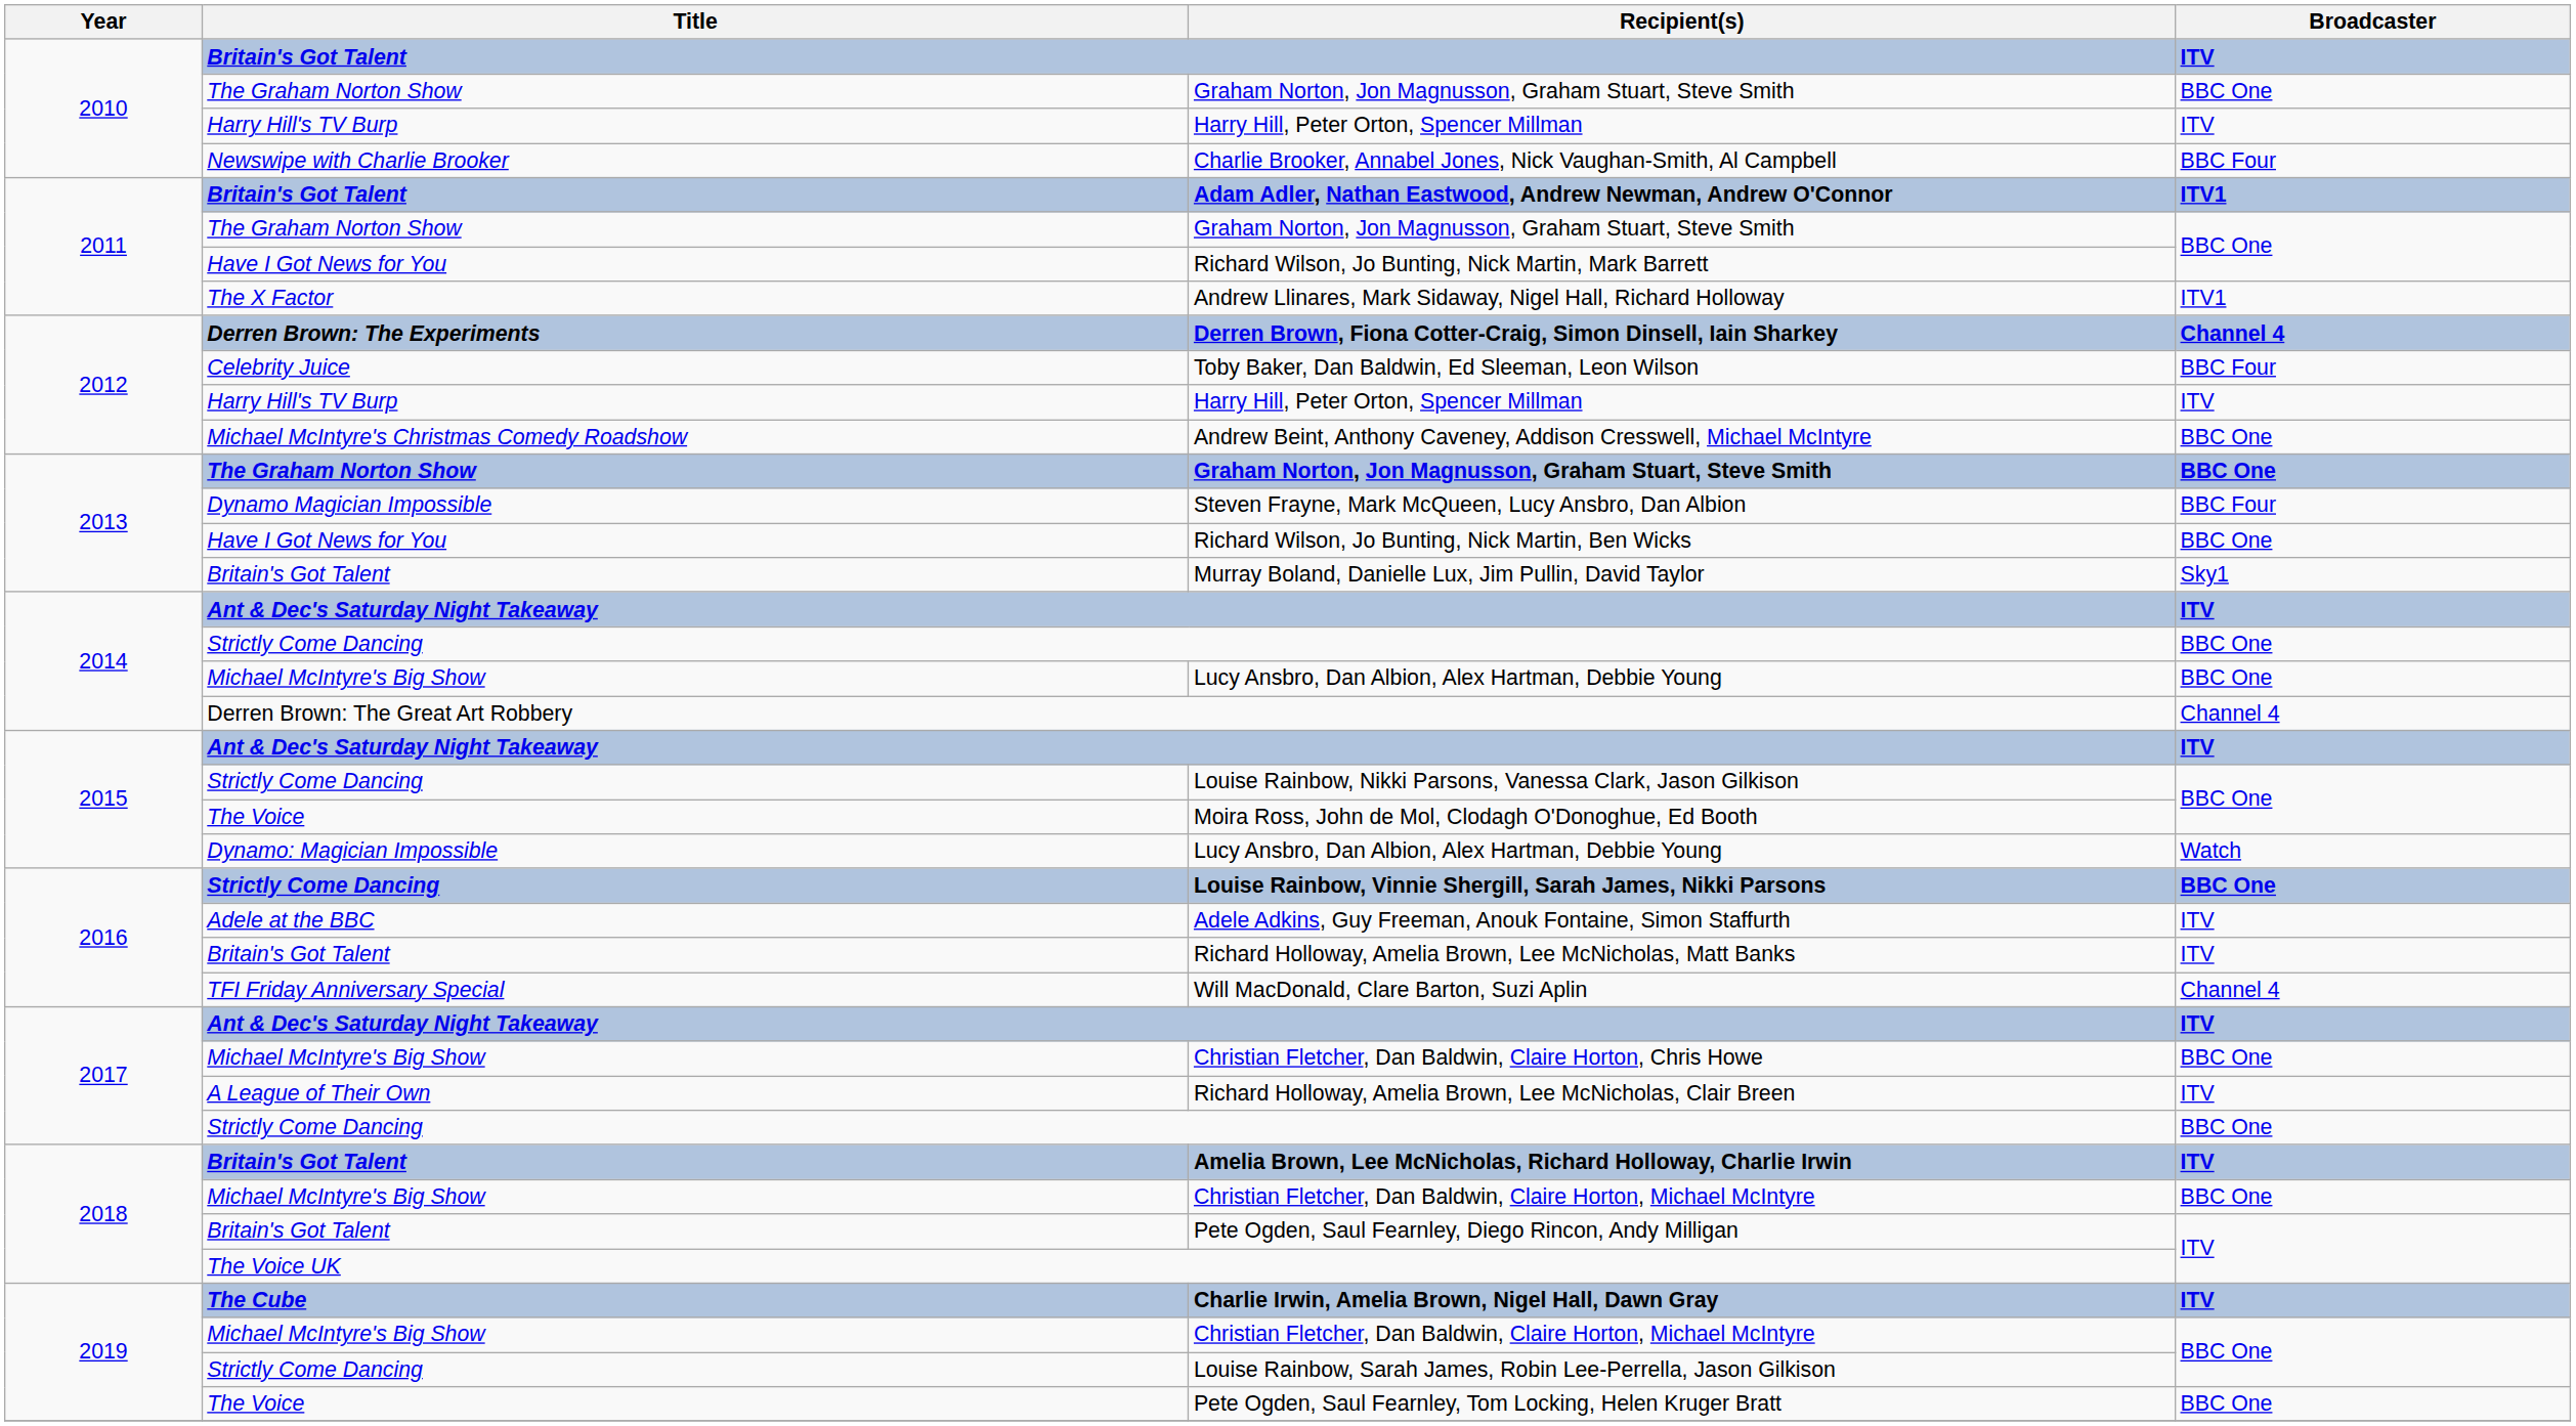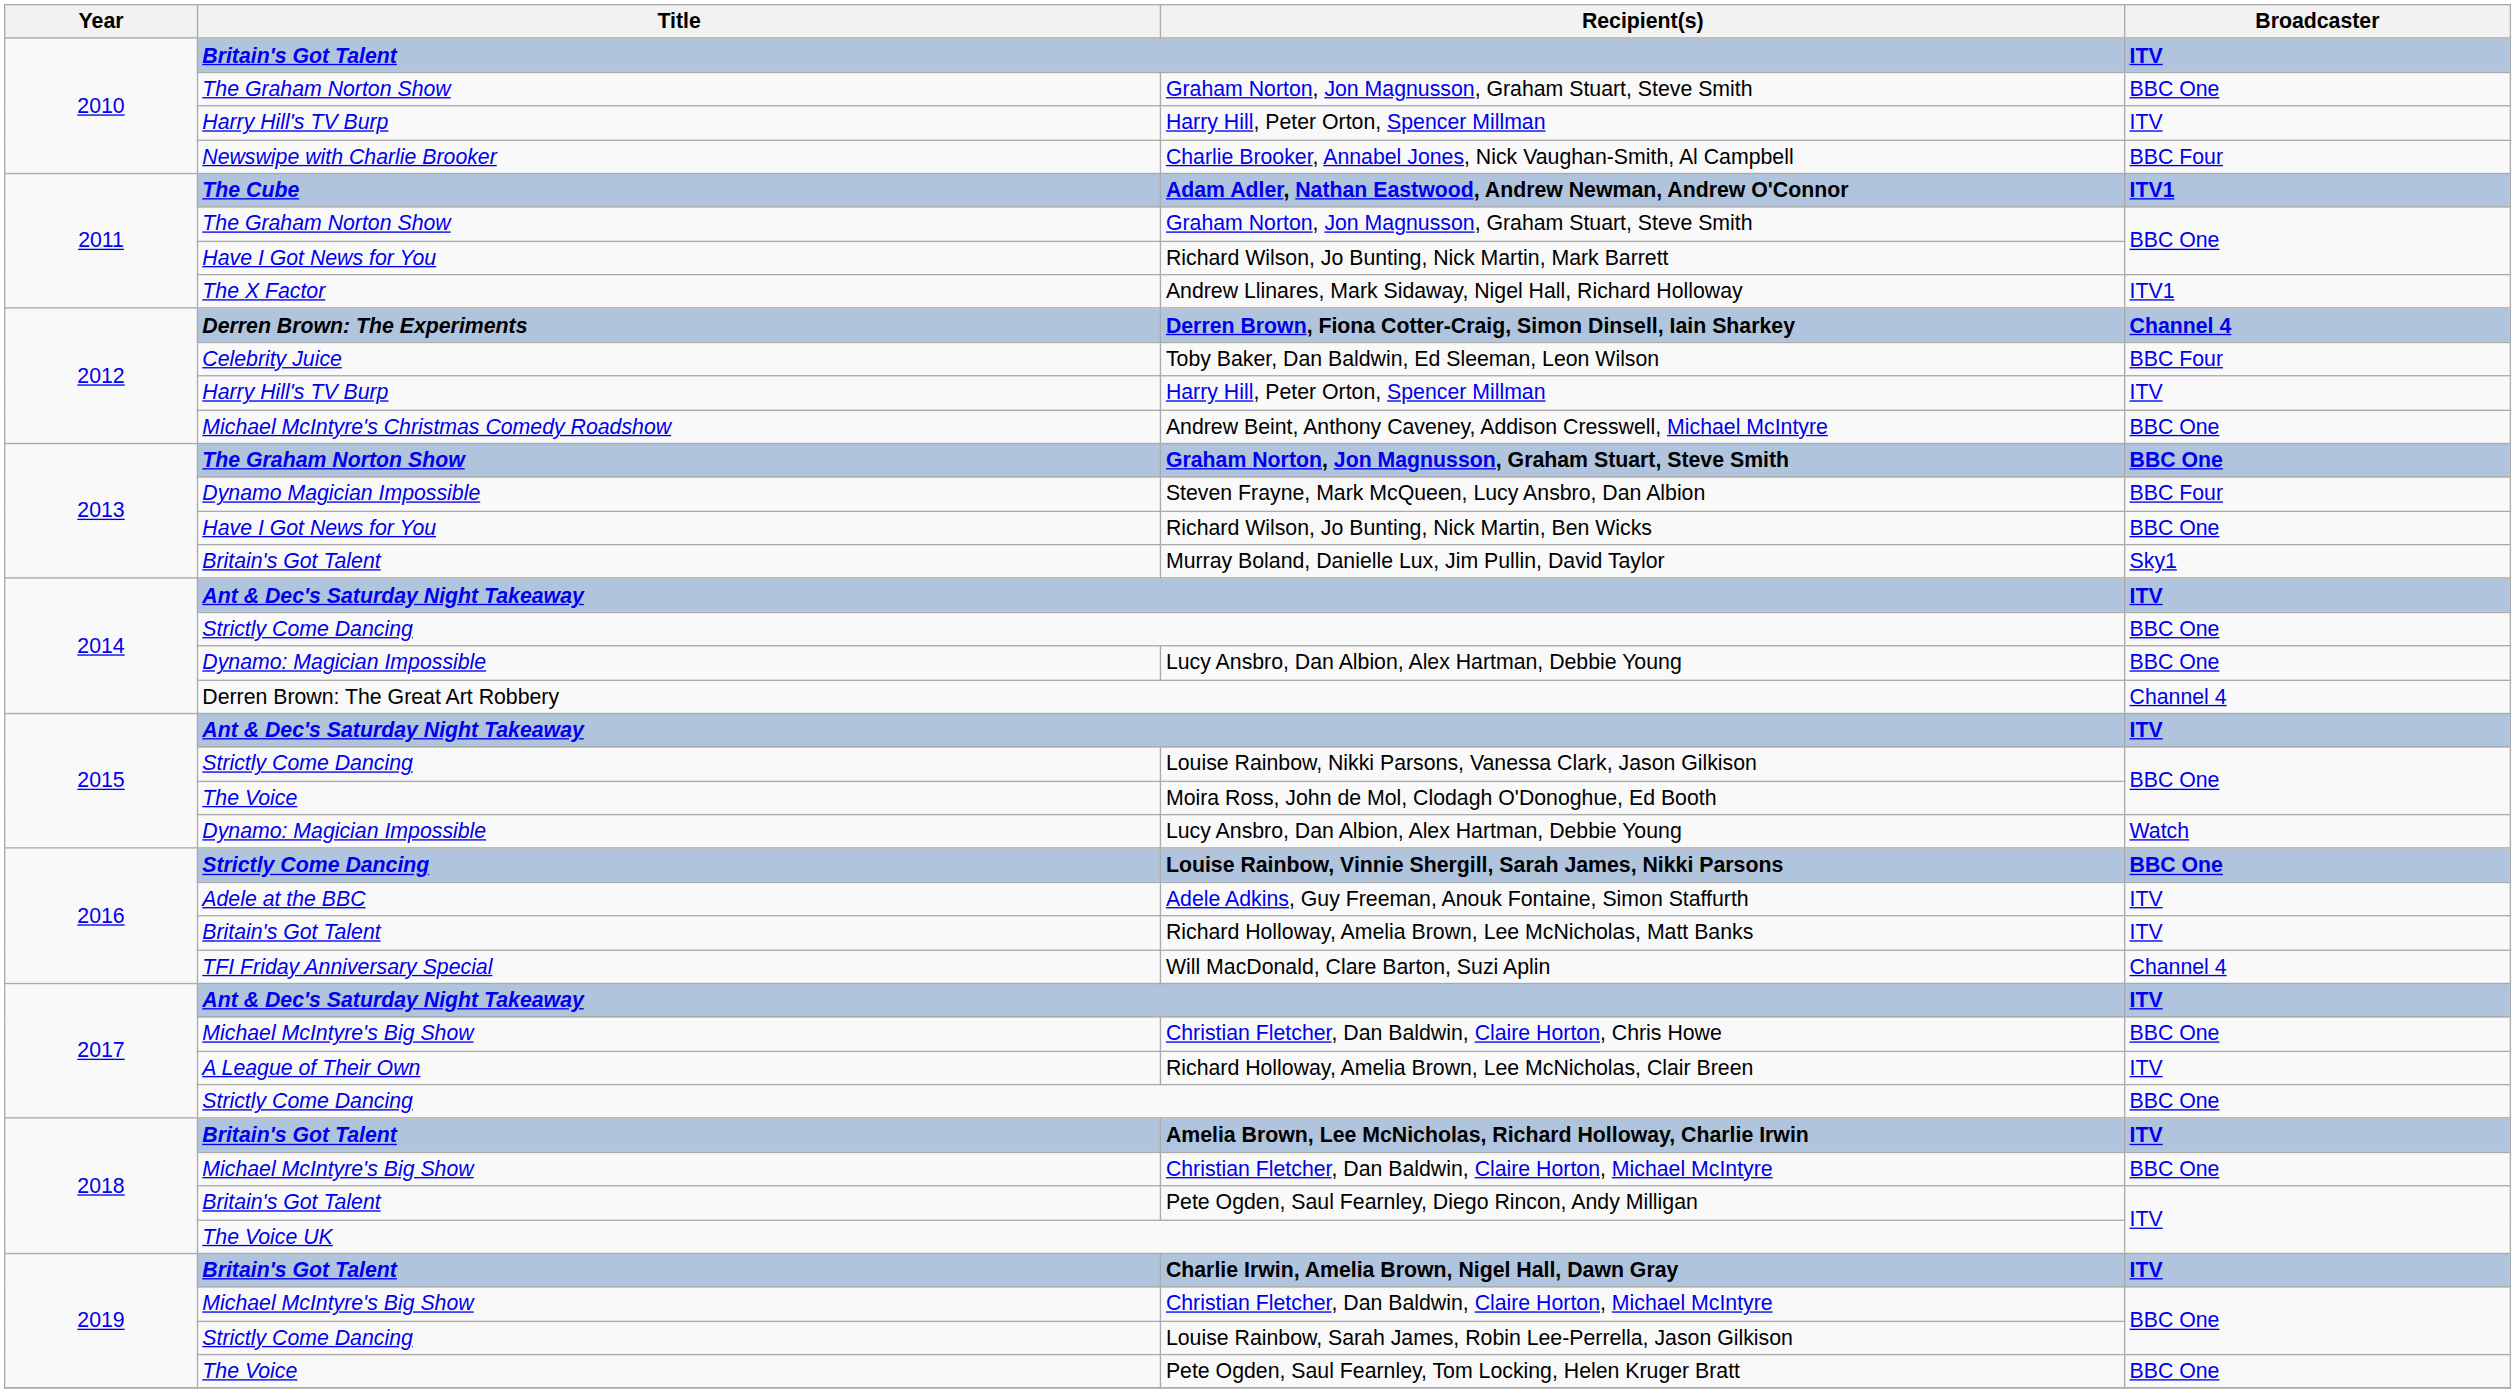 <table class="wikitable" width="95%">
 <tr>
 <th width=5%>Year</th>
 <th width=25%>Title</th>
 <th width=25%><strong>Recipient(s)</strong></th>
 <th width=10%><strong>Broadcaster</strong></th>
 </tr>
 <tr>
 <td rowspan="4" style="text-align:center;"><a href='#'>2010</a></td>
 <td colspan="2" style="background:#B0C4DE;"><strong><em><a href='#'>Britain's Got Talent</a></em></strong></td>
 <td style="background:#B0C4DE;"><strong><a href='#'>ITV</a></strong></td>
 </tr>
 <tr>
 <td><em><a href='#'>The Graham Norton Show</a></em></td>
 <td><a href='#'>Graham Norton</a>, <a href='#'>Jon Magnusson</a>, Graham Stuart, Steve Smith</td>
 <td><a href='#'>BBC One</a></td>
 </tr>
 <tr>
 <td><em><a href='#'>Harry Hill's TV Burp</a></em></td>
 <td><a href='#'>Harry Hill</a>, Peter Orton, <a href='#'>Spencer Millman</a></td>
 <td><a href='#'>ITV</a></td>
 </tr>
 <tr>
 <td><em><a href='#'>Newswipe with Charlie Brooker</a></em></td>
 <td><a href='#'>Charlie Brooker</a>, <a href='#'>Annabel Jones</a>, Nick Vaughan-Smith, Al Campbell</td>
 <td><a href='#'>BBC Four</a></td>
 </tr>
 <tr>
 <td rowspan="4" style="text-align:center;"><a href='#'>2011</a></td>
-<td style="background:#B0C4DE;"><strong><em><a href='#'>Britain's Got Talent</a></em></strong></td>
+<td style="background:#B0C4DE;"><strong><em><a href='#'>The Cube</a></em></strong></td>
 <td style="background:#B0C4DE;"><strong><a href='#'>Adam Adler</a>, <a href='#'>Nathan Eastwood</a>, Andrew Newman, Andrew O'Connor</strong></td>
 <td style="background:#B0C4DE;"><strong><a href='#'>ITV1</a></strong></td>
 </tr>
 <tr>
 <td><em><a href='#'>The Graham Norton Show</a></em></td>
 <td><a href='#'>Graham Norton</a>, <a href='#'>Jon Magnusson</a>, Graham Stuart, Steve Smith</td>
 <td rowspan="2"><a href='#'>BBC One</a></td>
 </tr>
 <tr>
 <td><em><a href='#'>Have I Got News for You</a></em></td>
 <td>Richard Wilson, Jo Bunting, Nick Martin, Mark Barrett</td>
 </tr>
 <tr>
 <td><em><a href='#'>The X Factor</a></em></td>
 <td>Andrew Llinares, Mark Sidaway, Nigel Hall, Richard Holloway</td>
 <td><a href='#'>ITV1</a></td>
 </tr>
 <tr>
 <td rowspan="4" style="text-align:center;"><a href='#'>2012</a></td>
 <td style="background:#B0C4DE;"><strong><em>Derren Brown: The Experiments</em></strong></td>
 <td style="background:#B0C4DE;"><strong><a href='#'>Derren Brown</a>, Fiona Cotter-Craig, Simon Dinsell, Iain Sharkey</strong></td>
 <td style="background:#B0C4DE;"><strong><a href='#'>Channel 4</a></strong></td>
 </tr>
 <tr>
 <td><em><a href='#'>Celebrity Juice</a></em></td>
 <td>Toby Baker, Dan Baldwin, Ed Sleeman, Leon Wilson</td>
 <td><a href='#'>BBC Four</a></td>
 </tr>
 <tr>
 <td><em><a href='#'>Harry Hill's TV Burp</a></em></td>
 <td><a href='#'>Harry Hill</a>, Peter Orton, <a href='#'>Spencer Millman</a></td>
 <td><a href='#'>ITV</a></td>
 </tr>
 <tr>
 <td><em><a href='#'>Michael McIntyre's Christmas Comedy Roadshow</a></em></td>
 <td>Andrew Beint, Anthony Caveney, Addison Cresswell, <a href='#'>Michael McIntyre</a></td>
 <td><a href='#'>BBC One</a></td>
 </tr>
 <tr>
 <td rowspan="4" style="text-align:center;"><a href='#'>2013</a></td>
 <td style="background:#B0C4DE;"><strong><em><a href='#'>The Graham Norton Show</a></em></strong></td>
 <td style="background:#B0C4DE;"><strong><a href='#'>Graham Norton</a>, <a href='#'>Jon Magnusson</a>, Graham Stuart, Steve Smith</strong></td>
 <td style="background:#B0C4DE;"><strong><a href='#'>BBC One</a></strong></td>
 </tr>
 <tr>
 <td><em><a href='#'>Dynamo Magician Impossible</a></em></td>
 <td>Steven Frayne, Mark McQueen, Lucy Ansbro, Dan Albion</td>
 <td><a href='#'>BBC Four</a></td>
 </tr>
 <tr>
 <td><em><a href='#'>Have I Got News for You</a></em></td>
 <td>Richard Wilson, Jo Bunting, Nick Martin, Ben Wicks</td>
 <td><a href='#'>BBC One</a></td>
 </tr>
 <tr>
 <td><em><a href='#'>Britain's Got Talent</a></em></td>
 <td>Murray Boland, Danielle Lux, Jim Pullin, David Taylor</td>
 <td><a href='#'>Sky1</a></td>
 </tr>
 <tr>
 <td rowspan="4" style="text-align:center;"><a href='#'>2014</a></td>
 <td colspan="2" style="background:#B0C4DE;"><strong><em><a href='#'>Ant & Dec's Saturday Night Takeaway</a></em></strong></td>
 <td style="background:#B0C4DE;"><strong><a href='#'>ITV</a></strong></td>
 </tr>
 <tr>
 <td colspan="2"><em><a href='#'>Strictly Come Dancing</a></em></td>
 <td><a href='#'>BBC One</a></td>
 </tr>
 <tr>
-<td><em><a href='#'>Michael McIntyre's Big Show</a></em></td>
+<td><em><a href='#'>Dynamo: Magician Impossible</a></em></td>
 <td>Lucy Ansbro, Dan Albion, Alex Hartman, Debbie Young</td>
 <td><a href='#'>BBC One</a></td>
 </tr>
 <tr>
 <td colspan="2">Derren Brown: The Great Art Robbery</td>
 <td><a href='#'>Channel 4</a></td>
 </tr>
 <tr>
 <td rowspan="4" style="text-align:center;"><a href='#'>2015</a></td>
 <td colspan="2" style="background:#B0C4DE;"><strong><em><a href='#'>Ant & Dec's Saturday Night Takeaway</a></em></strong></td>
 <td style="background:#B0C4DE;"><strong><a href='#'>ITV</a></strong></td>
 </tr>
 <tr>
 <td><em><a href='#'>Strictly Come Dancing</a></em></td>
 <td>Louise Rainbow, Nikki Parsons, Vanessa Clark, Jason Gilkison</td>
 <td rowspan="2"><a href='#'>BBC One</a></td>
 </tr>
 <tr>
 <td><em><a href='#'>The Voice</a></em></td>
 <td>Moira Ross, John de Mol, Clodagh O'Donoghue, Ed Booth</td>
 </tr>
 <tr>
 <td><em><a href='#'>Dynamo: Magician Impossible</a></em></td>
 <td>Lucy Ansbro, Dan Albion, Alex Hartman, Debbie Young</td>
 <td><a href='#'>Watch</a></td>
 </tr>
 <tr>
 <td rowspan="4" style="text-align:center;"><a href='#'>2016</a></td>
 <td style="background:#B0C4DE;"><strong><em><a href='#'>Strictly Come Dancing</a></em></strong></td>
 <td style="background:#B0C4DE;"><strong>Louise Rainbow, Vinnie Shergill, Sarah James, Nikki Parsons</strong></td>
 <td style="background:#B0C4DE;"><strong><a href='#'>BBC One</a></strong></td>
 </tr>
 <tr>
 <td><em><a href='#'>Adele at the BBC</a></em></td>
 <td><a href='#'>Adele Adkins</a>, Guy Freeman, Anouk Fontaine, Simon Staffurth</td>
 <td><a href='#'>ITV</a></td>
 </tr>
 <tr>
 <td><em><a href='#'>Britain's Got Talent</a></em></td>
 <td>Richard Holloway, Amelia Brown, Lee McNicholas, Matt Banks</td>
 <td><a href='#'>ITV</a></td>
 </tr>
 <tr>
 <td><em><a href='#'>TFI Friday Anniversary Special</a></em></td>
 <td>Will MacDonald, Clare Barton, Suzi Aplin</td>
 <td><a href='#'>Channel 4</a></td>
 </tr>
 <tr>
 <td rowspan="4" style="text-align:center;"><a href='#'>2017</a></td>
 <td colspan="2" style="background:#B0C4DE;"><strong><em><a href='#'>Ant & Dec's Saturday Night Takeaway</a></em></strong></td>
 <td style="background:#B0C4DE;"><strong><a href='#'>ITV</a></strong></td>
 </tr>
 <tr>
 <td><em><a href='#'>Michael McIntyre's Big Show</a></em></td>
 <td><a href='#'>Christian Fletcher</a>, Dan Baldwin, <a href='#'>Claire Horton</a>, Chris Howe</td>
 <td><a href='#'>BBC One</a></td>
 </tr>
 <tr>
 <td><em><a href='#'>A League of Their Own</a></em></td>
 <td>Richard Holloway, Amelia Brown, Lee McNicholas, Clair Breen</td>
 <td><a href='#'>ITV</a></td>
 </tr>
 <tr>
 <td colspan="2"><em><a href='#'>Strictly Come Dancing</a></em></td>
 <td><a href='#'>BBC One</a></td>
 </tr>
 <tr>
 <td rowspan="4" style="text-align:center;"><a href='#'>2018</a></td>
 <td style="background:#B0C4DE;"><strong><em><a href='#'>Britain's Got Talent</a></em></strong></td>
 <td style="background:#B0C4DE;"><strong>Amelia Brown, Lee McNicholas, Richard Holloway, Charlie Irwin</strong></td>
 <td style="background:#B0C4DE;"><strong><a href='#'>ITV</a></strong></td>
 </tr>
 <tr>
 <td><em><a href='#'>Michael McIntyre's Big Show</a></em></td>
 <td><a href='#'>Christian Fletcher</a>, Dan Baldwin, <a href='#'>Claire Horton</a>, <a href='#'>Michael McIntyre</a></td>
 <td><a href='#'>BBC One</a></td>
 </tr>
 <tr>
 <td><em><a href='#'>Britain's Got Talent</a></em></td>
 <td>Pete Ogden, Saul Fearnley, Diego Rincon, Andy Milligan</td>
 <td rowspan="2"><a href='#'>ITV</a></td>
 </tr>
 <tr>
 <td colspan="2"><em><a href='#'>The Voice UK</a></em></td>
 </tr>
 <tr>
 <td rowspan="4" style="text-align:center;"><a href='#'>2019</a><br></td>
-<td style="background:#B0C4DE;"><strong><em><a href='#'>The Cube</a></em></strong></td>
+<td style="background:#B0C4DE;"><strong><em><a href='#'>Britain's Got Talent</a></em></strong></td>
 <td style="background:#B0C4DE;"><strong>Charlie Irwin, Amelia Brown, Nigel Hall, Dawn Gray</strong></td>
 <td style="background:#B0C4DE;"><strong><a href='#'>ITV</a></strong></td>
 </tr>
 <tr>
 <td><em><a href='#'>Michael McIntyre's Big Show</a></em></td>
 <td><a href='#'>Christian Fletcher</a>, Dan Baldwin, <a href='#'>Claire Horton</a>, <a href='#'>Michael McIntyre</a></td>
 <td rowspan="2"><a href='#'>BBC One</a></td>
 </tr>
 <tr>
 <td><em><a href='#'>Strictly Come Dancing</a></em></td>
 <td>Louise Rainbow, Sarah James, Robin Lee-Perrella, Jason Gilkison</td>
 </tr>
 <tr>
 <td><em><a href='#'>The Voice</a></em></td>
 <td>Pete Ogden, Saul Fearnley, Tom Locking, Helen Kruger Bratt</td>
 <td><a href='#'>BBC One</a></td>
 </tr>
 <tr>
 </tr>
 </table>
